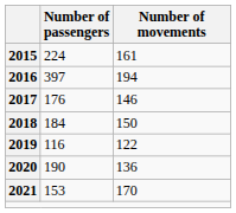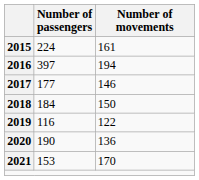 <table class="wikitable" style="margin:1em auto;">
 <tr>
 <th></th>
 <th>Number of<br>passengers</th>
 <th style="width:125px">Number of<br>movements</th>
 </tr>
 <tr>
 <th>2015</th>
 <td>224</td>
 <td>161</td>
 </tr>
 <tr>
 <th>2016</th>
 <td>397</td>
 <td>194</td>
 </tr>
 <tr>
 <th>2017</th>
-<td>176</td>
+<td>177</td>
 <td>146</td>
 </tr>
 <tr>
 <th>2018</th>
 <td>184</td>
 <td>150</td>
 </tr>
 <tr>
 <th>2019</th>
 <td>116</td>
 <td>122</td>
 </tr>
 <tr>
 <th>2020</th>
 <td>190</td>
 <td>136</td>
 </tr>
 <tr>
 <th>2021</th>
 <td>153</td>
 <td>170</td>
 </tr>
 <tr>
 <td colspan="5" style="text-align:right;"></td>
 </tr>
 </table>
